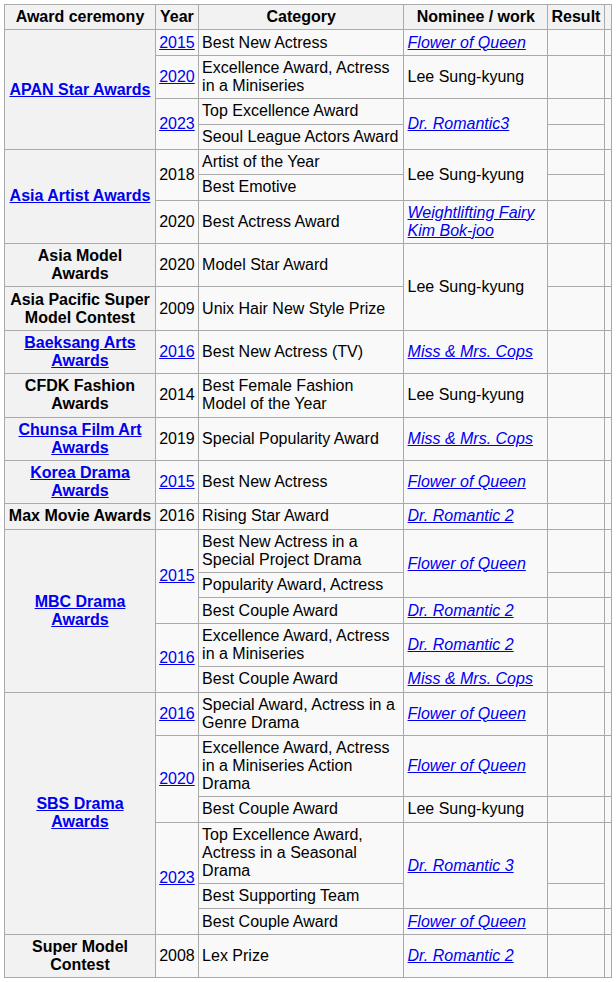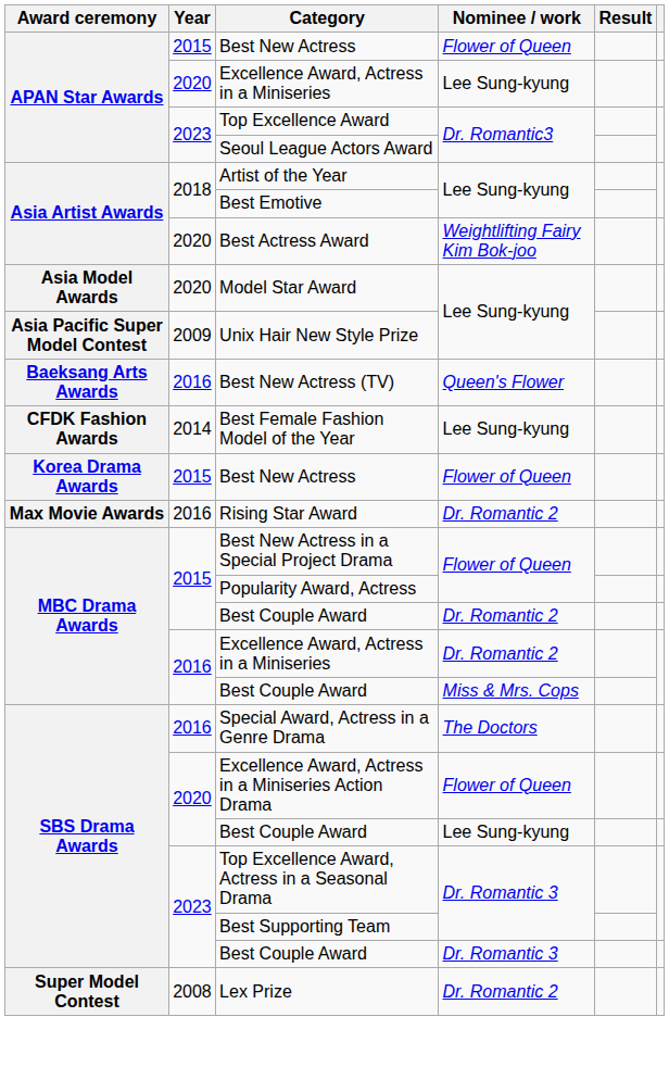 <table class="wikitable plainrowheaders sortable">
 <tr>
 <th scope="col">Award ceremony</th>
 <th scope="col">Year</th>
 <th scope="col">Category</th>
 <th scope="col">Nominee / work</th>
 <th scope="col">Result</th>
 <th scope="col" class="unsortable"></th>
 </tr>
 <tr>
 <th scope="row" rowspan="4"><a href='#'>APAN Star Awards</a></th>
 <td style="text-align:center"><a href='#'>2015</a></td>
 <td>Best New Actress</td>
 <td><em><a href='#'>Flower of Queen</a></em></td>
 <td></td>
 <td style="text-align:center"></td>
 </tr>
 <tr>
 <td style="text-align:center"><a href='#'>2020</a></td>
 <td>Excellence Award, Actress in a Miniseries</td>
 <td>Lee Sung-kyung</td>
 <td></td>
 <td style="text-align:center"></td>
 </tr>
 <tr>
 <td rowspan="2" style="text-align:center"><a href='#'>2023</a></td>
 <td>Top Excellence Award</td>
 <td rowspan="2"><em><a href='#'>Dr. Romantic3</a></em></td>
 <td></td>
 <td rowspan="2" style="text-align:center"></td>
 </tr>
 <tr>
 <td>Seoul League Actors Award</td>
 <td></td>
 </tr>
 <tr>
 <th scope="row" rowspan="3"><a href='#'>Asia Artist Awards</a></th>
 <td rowspan="2" style="text-align:center">2018</td>
 <td>Artist of the Year</td>
 <td rowspan="2">Lee Sung-kyung</td>
 <td></td>
 <td rowspan="2" style="text-align:center"></td>
 </tr>
 <tr>
 <td>Best Emotive</td>
 <td></td>
 </tr>
 <tr>
 <td style="text-align:center">2020</td>
 <td>Best Actress Award</td>
 <td><em><a href='#'>Weightlifting Fairy Kim Bok-joo</a></em></td>
 <td></td>
 <td style="text-align:center"></td>
 </tr>
 <tr>
 <th scope="row">Asia Model Awards</th>
 <td style="text-align:center">2020</td>
 <td>Model Star Award</td>
 <td rowspan="2">Lee Sung-kyung</td>
 <td></td>
 <td style="text-align:center"></td>
 </tr>
 <tr>
 <th scope="row">Asia Pacific Super Model Contest</th>
 <td style="text-align:center">2009</td>
 <td>Unix Hair New Style Prize</td>
 <td></td>
 <td style="text-align:center"></td>
 </tr>
 <tr>
 <th scope="row"><a href='#'>Baeksang Arts Awards</a></th>
 <td style="text-align:center"><a href='#'>2016</a></td>
 <td>Best New Actress (TV)</td>
-<td><em><a href='#'>Miss & Mrs. Cops</a></em></td>
+<td><em><a href='#'>Queen's Flower</a></em></td>
 <td></td>
 <td style="text-align:center"></td>
 </tr>
 <tr>
 <th scope="row">CFDK Fashion Awards</th>
 <td style="text-align:center">2014</td>
 <td>Best Female Fashion Model of the Year</td>
 <td>Lee Sung-kyung</td>
-<td></td>
-<td style="text-align:center"></td>
-</tr>
-<tr>
-<th scope="row"><a href='#'>Chunsa Film Art Awards</a></th>
-<td style="text-align:center">2019</td>
-<td>Special Popularity Award</td>
-<td><em><a href='#'>Miss & Mrs. Cops</a></em></td>
 <td></td>
 <td style="text-align:center"></td>
 </tr>
 <tr>
 <th scope="row"><a href='#'>Korea Drama Awards</a></th>
 <td style="text-align:center"><a href='#'>2015</a></td>
 <td>Best New Actress</td>
 <td><em><a href='#'>Flower of Queen</a></em></td>
 <td></td>
 <td style="text-align:center"></td>
 </tr>
 <tr>
 <th scope="row">Max Movie Awards</th>
 <td style="text-align:center">2016</td>
 <td>Rising Star Award</td>
 <td><em><a href='#'>Dr. Romantic 2</a></em></td>
 <td></td>
 <td style="text-align:center"></td>
 </tr>
 <tr>
 <th scope="row" rowspan="5"><a href='#'>MBC Drama Awards</a></th>
 <td rowspan="3" style="text-align:center"><a href='#'>2015</a></td>
 <td>Best New Actress in a Special Project Drama</td>
 <td rowspan="2"><em><a href='#'>Flower of Queen</a></em></td>
 <td></td>
 <td style="text-align:center"></td>
 </tr>
 <tr>
 <td>Popularity Award, Actress</td>
 <td></td>
 <td style="text-align:center"></td>
 </tr>
 <tr>
 <td>Best Couple Award</td>
 <td><em><a href='#'>Dr. Romantic 2</a></em></td>
 <td></td>
 <td style="text-align:center"></td>
 </tr>
 <tr>
 <td rowspan="2" style="text-align:center"><a href='#'>2016</a></td>
 <td>Excellence Award, Actress in a Miniseries</td>
 <td><em><a href='#'>Dr. Romantic 2</a></em></td>
 <td></td>
 <td rowspan="2" style="text-align:center"></td>
 </tr>
 <tr>
 <td>Best Couple Award</td>
 <td><em><a href='#'>Miss & Mrs. Cops</a></em></td>
 <td></td>
 </tr>
 <tr>
 <th scope="row" rowspan="6"><a href='#'>SBS Drama Awards</a></th>
 <td style="text-align:center"><a href='#'>2016</a></td>
 <td>Special Award, Actress in a Genre Drama</td>
-<td><em><a href='#'>Flower of Queen</a></em></td>
+<td><em><a href='#'>The Doctors</a></em></td>
 <td></td>
 <td style="text-align:center"></td>
 </tr>
 <tr>
 <td rowspan="2" style="text-align:center"><a href='#'>2020</a></td>
 <td>Excellence Award, Actress in a Miniseries Action Drama</td>
 <td><em><a href='#'>Flower of Queen</a></em> </td>
 <td></td>
 <td style="text-align:center"></td>
 </tr>
 <tr>
 <td>Best Couple Award</td>
 <td>Lee Sung-kyung</td>
 <td></td>
 <td style="text-align:center"></td>
 </tr>
 <tr>
 <td rowspan="3" style="text-align:center"><a href='#'>2023</a></td>
 <td>Top Excellence Award, Actress in a Seasonal Drama</td>
 <td rowspan="2"><em><a href='#'>Dr. Romantic 3</a></em></td>
 <td></td>
 <td rowspan="2" style="text-align:center"></td>
 </tr>
 <tr>
 <td>Best Supporting Team</td>
 <td></td>
 </tr>
 <tr>
 <td>Best Couple Award</td>
-<td><em><a href='#'>Flower of Queen</a></em></td>
+<td><em><a href='#'>Dr. Romantic 3</a></em> </td>
 <td></td>
 <td style="text-align:center"></td>
 </tr>
 <tr>
 <th scope="row">Super Model Contest</th>
 <td style="text-align:center">2008</td>
 <td>Lex Prize</td>
 <td><em><a href='#'>Dr. Romantic 2</a></em> </td>
 <td></td>
 <td style="text-align:center"></td>
 </tr>
 </table>
